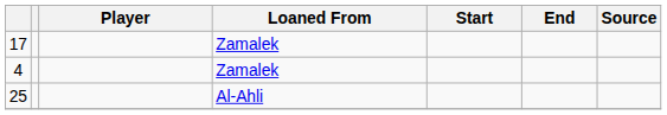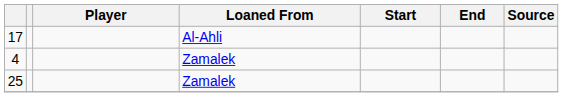 <table class="wikitable plainrowheaders sortable" style="font-size:95%">
 <tr>
 <th></th>
 <th></th>
 <th scope="col" style="width:200px;"><strong>Player</strong></th>
 <th scope="col" style="width:250px;"><strong>Loaned From</strong></th>
 <th scope="col" style="width:100px;"><strong>Start</strong></th>
 <th scope="col" style="width:78px;"><strong>End</strong></th>
 <th><strong>Source</strong></th>
 </tr>
 <tr>
 <td align=center>17</td>
 <td align=center></td>
 <td></td>
-<td> <a href='#'>Zamalek</a></td>
+<td> <a href='#'>Al-Ahli</a></td>
 <td align=center></td>
 <td align=center></td>
 <td align=center></td>
 </tr>
 <tr>
 <td align=center>4</td>
 <td align=center></td>
 <td></td>
 <td> <a href='#'>Zamalek</a></td>
 <td align=center></td>
 <td align=center></td>
 <td align=center></td>
 </tr>
 <tr>
 <td align=center>25</td>
 <td align=center></td>
 <td></td>
-<td> <a href='#'>Al-Ahli</a></td>
+<td> <a href='#'>Zamalek</a></td>
 <td align=center></td>
 <td align=center></td>
 <td align=center></td>
 </tr>
 <tr>
 </tr>
 </table>
